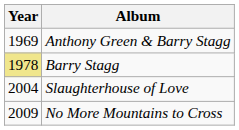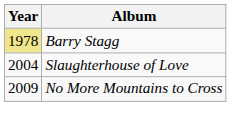 <table class="wikitable">
 <tr>
 <th>Year</th>
 <th>Album</th>
-</tr>
-<tr>
-<td>1969</td>
-<td><em>Anthony Green & Barry Stagg</em></td>
 </tr>
 <tr>
 <td style="background: khaki;">1978</td>
 <td><em>Barry Stagg</em></td>
 </tr>
 <tr>
 <td>2004</td>
 <td><em>Slaughterhouse of Love</em></td>
 </tr>
 <tr>
 <td>2009</td>
 <td><em>No More Mountains to Cross</em></td>
 </tr>
 </table>
